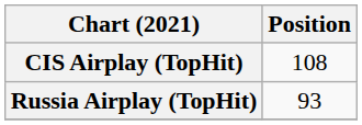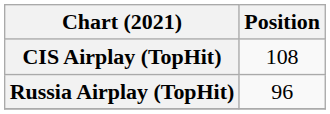 <table class="wikitable sortable plainrowheaders" style="text-align:center">
 <tr>
 <th>Chart (2021)</th>
 <th scope="col">Position</th>
 </tr>
 <tr>
 <th scope="row">CIS Airplay (TopHit)</th>
 <td>108</td>
 </tr>
 <tr>
 <th scope="row">Russia Airplay (TopHit)</th>
-<td>93</td>
+<td>96</td>
 </tr>
 <tr>
 </tr>
 </table>
